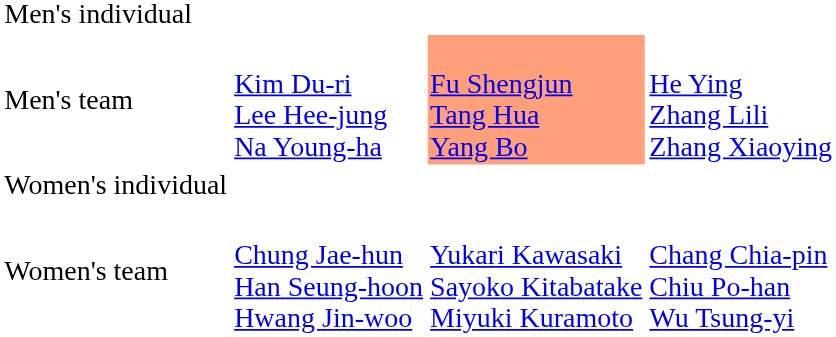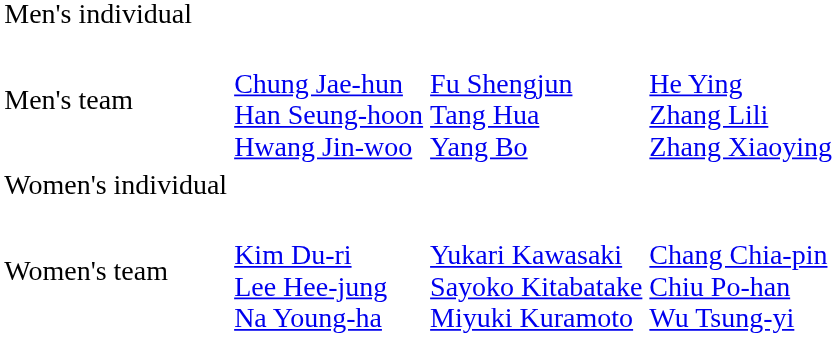 <table>
 <tr>
 <td>Men's individual</td>
 <td></td>
 <td></td>
 <td></td>
 </tr>
 <tr>
 <td>Men's team</td>
-<td><br><a href='#'>Kim Du-ri</a><br><a href='#'>Lee Hee-jung</a><br><a href='#'>Na Young-ha</a></td>
-<td style="background: lightsalmon;"><br><a href='#'>Fu Shengjun</a><br><a href='#'>Tang Hua</a><br><a href='#'>Yang Bo</a></td>
+<td><br><a href='#'>Chung Jae-hun</a><br><a href='#'>Han Seung-hoon</a><br><a href='#'>Hwang Jin-woo</a></td>
+<td><br><a href='#'>Fu Shengjun</a><br><a href='#'>Tang Hua</a><br><a href='#'>Yang Bo</a></td>
 <td><br><a href='#'>He Ying</a><br><a href='#'>Zhang Lili</a><br><a href='#'>Zhang Xiaoying</a></td>
 </tr>
 <tr>
 <td>Women's individual</td>
 <td></td>
 <td></td>
 <td></td>
 </tr>
 <tr>
 <td>Women's team</td>
-<td><br><a href='#'>Chung Jae-hun</a><br><a href='#'>Han Seung-hoon</a><br><a href='#'>Hwang Jin-woo</a></td>
+<td><br><a href='#'>Kim Du-ri</a><br><a href='#'>Lee Hee-jung</a><br><a href='#'>Na Young-ha</a></td>
 <td><br><a href='#'>Yukari Kawasaki</a><br><a href='#'>Sayoko Kitabatake</a><br><a href='#'>Miyuki Kuramoto</a></td>
 <td><br><a href='#'>Chang Chia-pin</a><br><a href='#'>Chiu Po-han</a><br><a href='#'>Wu Tsung-yi</a></td>
 </tr>
 </table>
